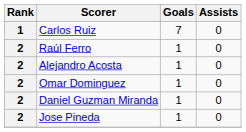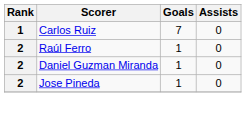 <table class="wikitable" style="text-align:center">
 <tr>
 <th>Rank</th>
 <th>Scorer</th>
 <th>Goals</th>
 <th>Assists</th>
 </tr>
 <tr>
 <th rowspan="1">1</th>
 <td align=left> <a href='#'>Carlos Ruiz</a></td>
 <td>7</td>
 <td>0</td>
 </tr>
 <tr>
 <th rowspan="1">2</th>
 <td align=left> <a href='#'>Raúl Ferro</a></td>
 <td>1</td>
 <td>0</td>
 </tr>
 <tr>
 <th rowspan="1">2</th>
-<td align=left> <a href='#'>Alejandro Acosta</a></td>
-<td>1</td>
-<td>0</td>
-</tr>
-<tr>
-<th rowspan="1">2</th>
-<td align=left> <a href='#'>Omar Dominguez</a></td>
-<td>1</td>
-<td>0</td>
-</tr>
-<tr>
-<th rowspan="1">2</th>
 <td align=left> <a href='#'>Daniel Guzman Miranda</a></td>
 <td>1</td>
 <td>0</td>
 </tr>
 <tr>
 <th rowspan="1">2</th>
 <td align=left> <a href='#'>Jose Pineda</a></td>
 <td>1</td>
 <td>0</td>
 </tr>
 <tr>
 </tr>
 </table>
